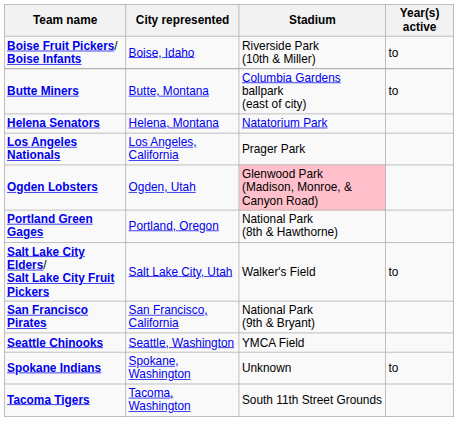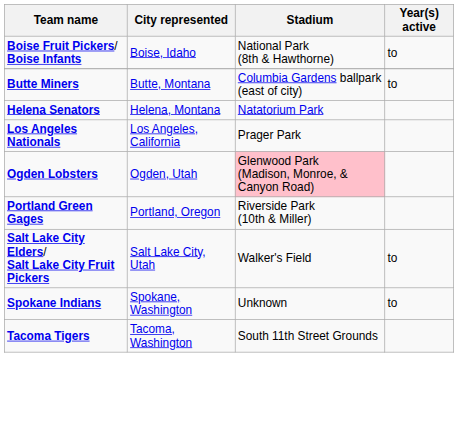 <table class="wikitable">
 <tr>
 <th>Team name</th>
 <th>City represented</th>
 <th>Stadium</th>
 <th>Year(s) active</th>
 </tr>
 <tr>
 <td><strong><a href='#'>Boise Fruit Pickers</a></strong>/<br><strong><a href='#'>Boise Infants</a></strong></td>
 <td><a href='#'>Boise, Idaho</a></td>
-<td>Riverside Park<br>(10th & Miller)</td>
+<td>National Park<br> (8th & Hawthorne)</td>
 <td> to </td>
 </tr>
 <tr>
 </tr>
 <tr>
 <td><strong><a href='#'>Butte Miners</a></strong></td>
 <td><a href='#'>Butte, Montana</a></td>
 <td><a href='#'>Columbia Gardens</a> ballpark<br>(east of city)</td>
 <td> to </td>
 </tr>
 <tr>
 <td><strong><a href='#'>Helena Senators</a></strong></td>
 <td><a href='#'>Helena, Montana</a></td>
 <td><a href='#'>Natatorium Park</a></td>
 <td></td>
 </tr>
 <tr>
 <td><strong><a href='#'>Los Angeles Nationals</a></strong></td>
 <td><a href='#'>Los Angeles, California</a></td>
 <td>Prager Park</td>
 <td></td>
 </tr>
 <tr>
 <td><strong><a href='#'>Ogden Lobsters</a></strong></td>
 <td><a href='#'>Ogden, Utah</a></td>
 <td style="background: pink;">Glenwood Park<br> (Madison, Monroe, & Canyon Road)</td>
 <td></td>
 </tr>
 <tr>
 <td><strong><a href='#'>Portland Green Gages</a></strong></td>
 <td><a href='#'>Portland, Oregon</a></td>
-<td>National Park<br> (8th & Hawthorne)</td>
+<td>Riverside Park<br>(10th & Miller)</td>
 <td></td>
 </tr>
 <tr>
 <td><strong><a href='#'>Salt Lake City Elders</a></strong>/<br><strong><a href='#'>Salt Lake City Fruit Pickers</a></strong></td>
 <td><a href='#'>Salt Lake City, Utah</a></td>
 <td>Walker's Field</td>
 <td> to </td>
-</tr>
-<tr>
-<td><strong><a href='#'>San Francisco Pirates</a></strong></td>
-<td><a href='#'>San Francisco, California</a></td>
-<td>National Park<br> (9th & Bryant)</td>
-<td></td>
-</tr>
-<tr>
-<td><strong><a href='#'>Seattle Chinooks</a></strong></td>
-<td><a href='#'>Seattle, Washington</a></td>
-<td>YMCA Field</td>
-<td></td>
 </tr>
 <tr>
 <td><strong><a href='#'>Spokane Indians</a> </strong></td>
 <td><a href='#'>Spokane, Washington</a></td>
 <td>Unknown</td>
 <td> to </td>
 </tr>
 <tr>
 <td><strong><a href='#'>Tacoma Tigers</a></strong></td>
 <td><a href='#'>Tacoma, Washington</a></td>
 <td>South 11th Street Grounds</td>
 <td></td>
 </tr>
 </table>
